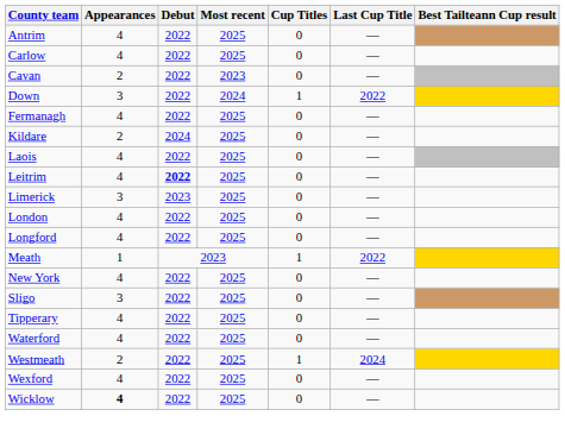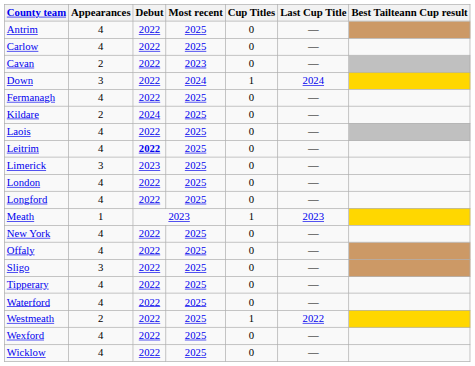 <table class="wikitable sortable" style="text-align:center">
 <tr>
 <th><a href='#'>County team</a></th>
 <th>Appearances</th>
 <th>Debut</th>
 <th>Most recent</th>
 <th>Cup Titles</th>
 <th>Last Cup Title</th>
 <th>Best Tailteann Cup result</th>
 </tr>
 <tr>
 <td style="text-align:left"> <a href='#'>Antrim</a></td>
 <td>4</td>
 <td><a href='#'>2022</a></td>
 <td><a href='#'>2025</a></td>
 <td>0</td>
 <td>—</td>
 <td bgcolor=#cc9966></td>
 </tr>
 <tr>
 <td style="text-align:left"> <a href='#'>Carlow</a></td>
 <td>4</td>
 <td><a href='#'>2022</a></td>
 <td><a href='#'>2025</a></td>
 <td>0</td>
 <td>—</td>
 <td></td>
 </tr>
 <tr>
 <td style="text-align:left"> <a href='#'>Cavan</a></td>
 <td>2</td>
 <td><a href='#'>2022</a></td>
 <td><a href='#'>2023</a></td>
 <td>0</td>
 <td>—</td>
 <td bgcolor=silver></td>
 </tr>
 <tr>
 <td style="text-align:left"> <a href='#'>Down</a></td>
 <td>3</td>
 <td><a href='#'>2022</a></td>
 <td><a href='#'>2024</a></td>
 <td>1</td>
-<td><a href='#'>2022</a></td>
+<td><a href='#'>2024</a></td>
 <td bgcolor=gold></td>
 </tr>
 <tr>
 <td style="text-align:left"> <a href='#'>Fermanagh</a></td>
 <td>4</td>
 <td><a href='#'>2022</a></td>
 <td><a href='#'>2025</a></td>
 <td>0</td>
 <td>—</td>
 <td></td>
 </tr>
 <tr>
 <td style="text-align:left"> <a href='#'>Kildare</a></td>
 <td>2</td>
 <td><a href='#'>2024</a></td>
 <td><a href='#'>2025</a></td>
 <td>0</td>
 <td>—</td>
 <td></td>
 </tr>
 <tr>
 <td style="text-align:left"> <a href='#'>Laois</a></td>
 <td>4</td>
 <td><a href='#'>2022</a></td>
 <td><a href='#'>2025</a></td>
 <td>0</td>
 <td>—</td>
 <td bgcolor=silver></td>
 </tr>
 <tr>
 <td style="text-align:left"> <a href='#'>Leitrim</a></td>
 <td>4</td>
 <td><strong><a href='#'>2022</a></strong></td>
 <td><a href='#'>2025</a></td>
 <td>0</td>
 <td>—</td>
 <td></td>
 </tr>
 <tr>
 <td style="text-align:left"> <a href='#'>Limerick</a></td>
 <td>3</td>
 <td><a href='#'>2023</a></td>
 <td><a href='#'>2025</a></td>
 <td>0</td>
 <td>—</td>
 <td></td>
 </tr>
 <tr>
 <td style="text-align:left"> <a href='#'>London</a></td>
 <td>4</td>
 <td><a href='#'>2022</a></td>
 <td><a href='#'>2025</a></td>
 <td>0</td>
 <td>—</td>
 <td></td>
 </tr>
 <tr>
 <td style="text-align:left"> <a href='#'>Longford</a></td>
 <td>4</td>
 <td><a href='#'>2022</a></td>
 <td><a href='#'>2025</a></td>
 <td>0</td>
 <td>—</td>
 <td></td>
 </tr>
 <tr>
 <td style="text-align:left"> <a href='#'>Meath</a></td>
 <td>1</td>
 <td colspan="2"><a href='#'>2023</a></td>
 <td>1</td>
-<td><a href='#'>2022</a></td>
+<td><a href='#'>2023</a></td>
 <td bgcolor=gold></td>
 </tr>
 <tr>
 <td style="text-align:left"> <a href='#'>New York</a></td>
 <td>4</td>
 <td><a href='#'>2022</a></td>
 <td><a href='#'>2025</a></td>
 <td>0</td>
 <td>—</td>
 <td></td>
+</tr>
+<tr>
+<td style="text-align:left"> <a href='#'>Offaly</a></td>
+<td>4</td>
+<td><a href='#'>2022</a></td>
+<td><a href='#'>2025</a></td>
+<td>0</td>
+<td>—</td>
+<td bgcolor=#cc9966></td>
 </tr>
 <tr>
 <td style="text-align:left"> <a href='#'>Sligo</a></td>
 <td>3</td>
 <td><a href='#'>2022</a></td>
 <td><a href='#'>2025</a></td>
 <td>0</td>
 <td>—</td>
 <td bgcolor=cc9966></td>
 </tr>
 <tr>
 <td style="text-align:left"> <a href='#'>Tipperary</a></td>
 <td>4</td>
 <td><a href='#'>2022</a></td>
 <td><a href='#'>2025</a></td>
 <td>0</td>
 <td>—</td>
 <td></td>
 </tr>
 <tr>
 <td style="text-align:left"> <a href='#'>Waterford</a></td>
 <td>4</td>
 <td><a href='#'>2022</a></td>
 <td><a href='#'>2025</a></td>
 <td>0</td>
 <td>—</td>
 <td></td>
 </tr>
 <tr>
 <td style="text-align:left"> <a href='#'>Westmeath</a></td>
 <td>2</td>
 <td><a href='#'>2022</a></td>
 <td><a href='#'>2025</a></td>
 <td>1</td>
-<td><a href='#'>2024</a></td>
+<td><a href='#'>2022</a></td>
 <td bgcolor=gold></td>
 </tr>
 <tr>
 <td style="text-align:left"> <a href='#'>Wexford</a></td>
 <td>4</td>
 <td><a href='#'>2022</a></td>
 <td><a href='#'>2025</a></td>
 <td>0</td>
 <td>—</td>
 <td></td>
 </tr>
 <tr>
 <td style="text-align:left"> <a href='#'>Wicklow</a></td>
-<td><strong>4</strong></td>
+<td>4</td>
 <td><a href='#'>2022</a></td>
 <td><a href='#'>2025</a></td>
 <td>0</td>
 <td>—</td>
 <td></td>
 </tr>
 </table>
